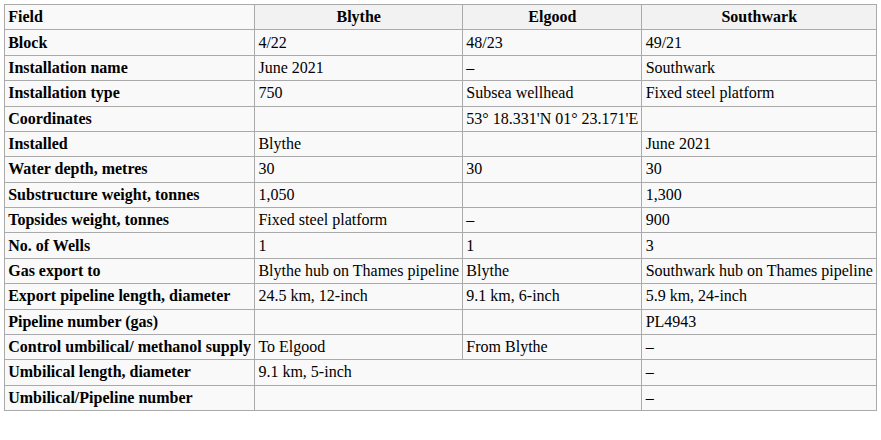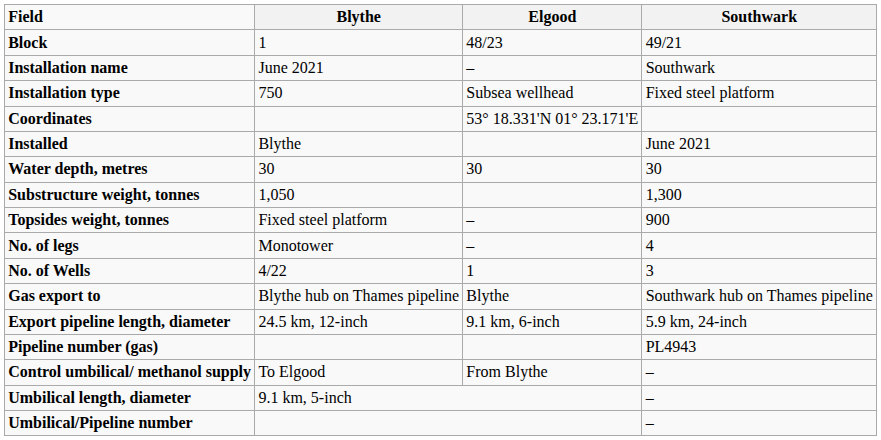 <table class="wikitable">
 <tr>
 <td><strong>Field</strong></td>
 <th>Blythe</th>
 <th>Elgood</th>
 <th>Southwark</th>
 </tr>
 <tr>
 <td><strong>Block</strong></td>
-<td>4/22</td>
+<td>1</td>
 <td>48/23</td>
 <td>49/21</td>
 </tr>
 <tr>
 <td><strong>Installation name</strong></td>
 <td>June 2021</td>
 <td>–</td>
 <td>Southwark</td>
 </tr>
 <tr>
 <td><strong>Installation type</strong></td>
 <td>750</td>
 <td>Subsea wellhead</td>
 <td>Fixed steel platform</td>
 </tr>
 <tr>
 <td><strong>Coordinates</strong></td>
 <td></td>
 <td>53° 18.331'N 01° 23.171'E</td>
 <td></td>
 </tr>
 <tr>
 <td><strong>Installed</strong></td>
 <td>Blythe</td>
 <td></td>
 <td>June 2021</td>
 </tr>
 <tr>
 <td><strong>Water depth, metres</strong></td>
 <td>30</td>
 <td>30</td>
 <td>30</td>
 </tr>
 <tr>
 <td><strong>Substructure weight, tonnes</strong></td>
 <td>1,050</td>
 <td></td>
 <td>1,300</td>
 </tr>
 <tr>
 <td><strong>Topsides weight, tonnes</strong></td>
 <td>Fixed steel platform</td>
 <td>–</td>
 <td>900</td>
 </tr>
 <tr>
+<td><strong>No. of legs</strong></td>
+<td>Monotower</td>
+<td>–</td>
+<td>4</td>
+</tr>
+<tr>
 <td><strong>No. of Wells</strong></td>
-<td>1</td>
+<td>4/22</td>
 <td>1</td>
 <td>3</td>
 </tr>
 <tr>
 <td><strong>Gas export to</strong></td>
 <td>Blythe hub on Thames pipeline</td>
 <td>Blythe</td>
 <td>Southwark hub on Thames pipeline</td>
 </tr>
 <tr>
 <td><strong>Export pipeline length, diameter</strong></td>
 <td>24.5 km, 12-inch</td>
 <td>9.1 km, 6-inch</td>
 <td>5.9 km, 24-inch</td>
 </tr>
 <tr>
 <td><strong>Pipeline number (gas)</strong></td>
 <td></td>
 <td></td>
 <td>PL4943</td>
 </tr>
 <tr>
 <td><strong>Control umbilical/ methanol supply</strong></td>
 <td>To Elgood</td>
 <td>From Blythe</td>
 <td>–</td>
 </tr>
 <tr>
 <td><strong>Umbilical length, diameter</strong></td>
 <td colspan="2">9.1 km, 5-inch</td>
 <td>–</td>
 </tr>
 <tr>
 <td><strong>Umbilical/Pipeline number</strong></td>
 <td colspan="2"></td>
 <td>–</td>
 </tr>
 </table>
